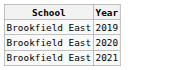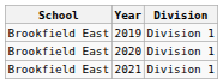 <table class="wikitable">
 <tr>
 <th>School</th>
 <th>Year</th>
+<th>Division</th>
 </tr>
 <tr>
 <td>Brookfield East</td>
 <td>2019</td>
+<td>Division 1</td>
 </tr>
 <tr>
 <td>Brookfield East</td>
 <td>2020</td>
+<td>Division 1</td>
 </tr>
 <tr>
 <td>Brookfield East</td>
 <td>2021</td>
+<td>Division 1</td>
 </tr>
 </table>
